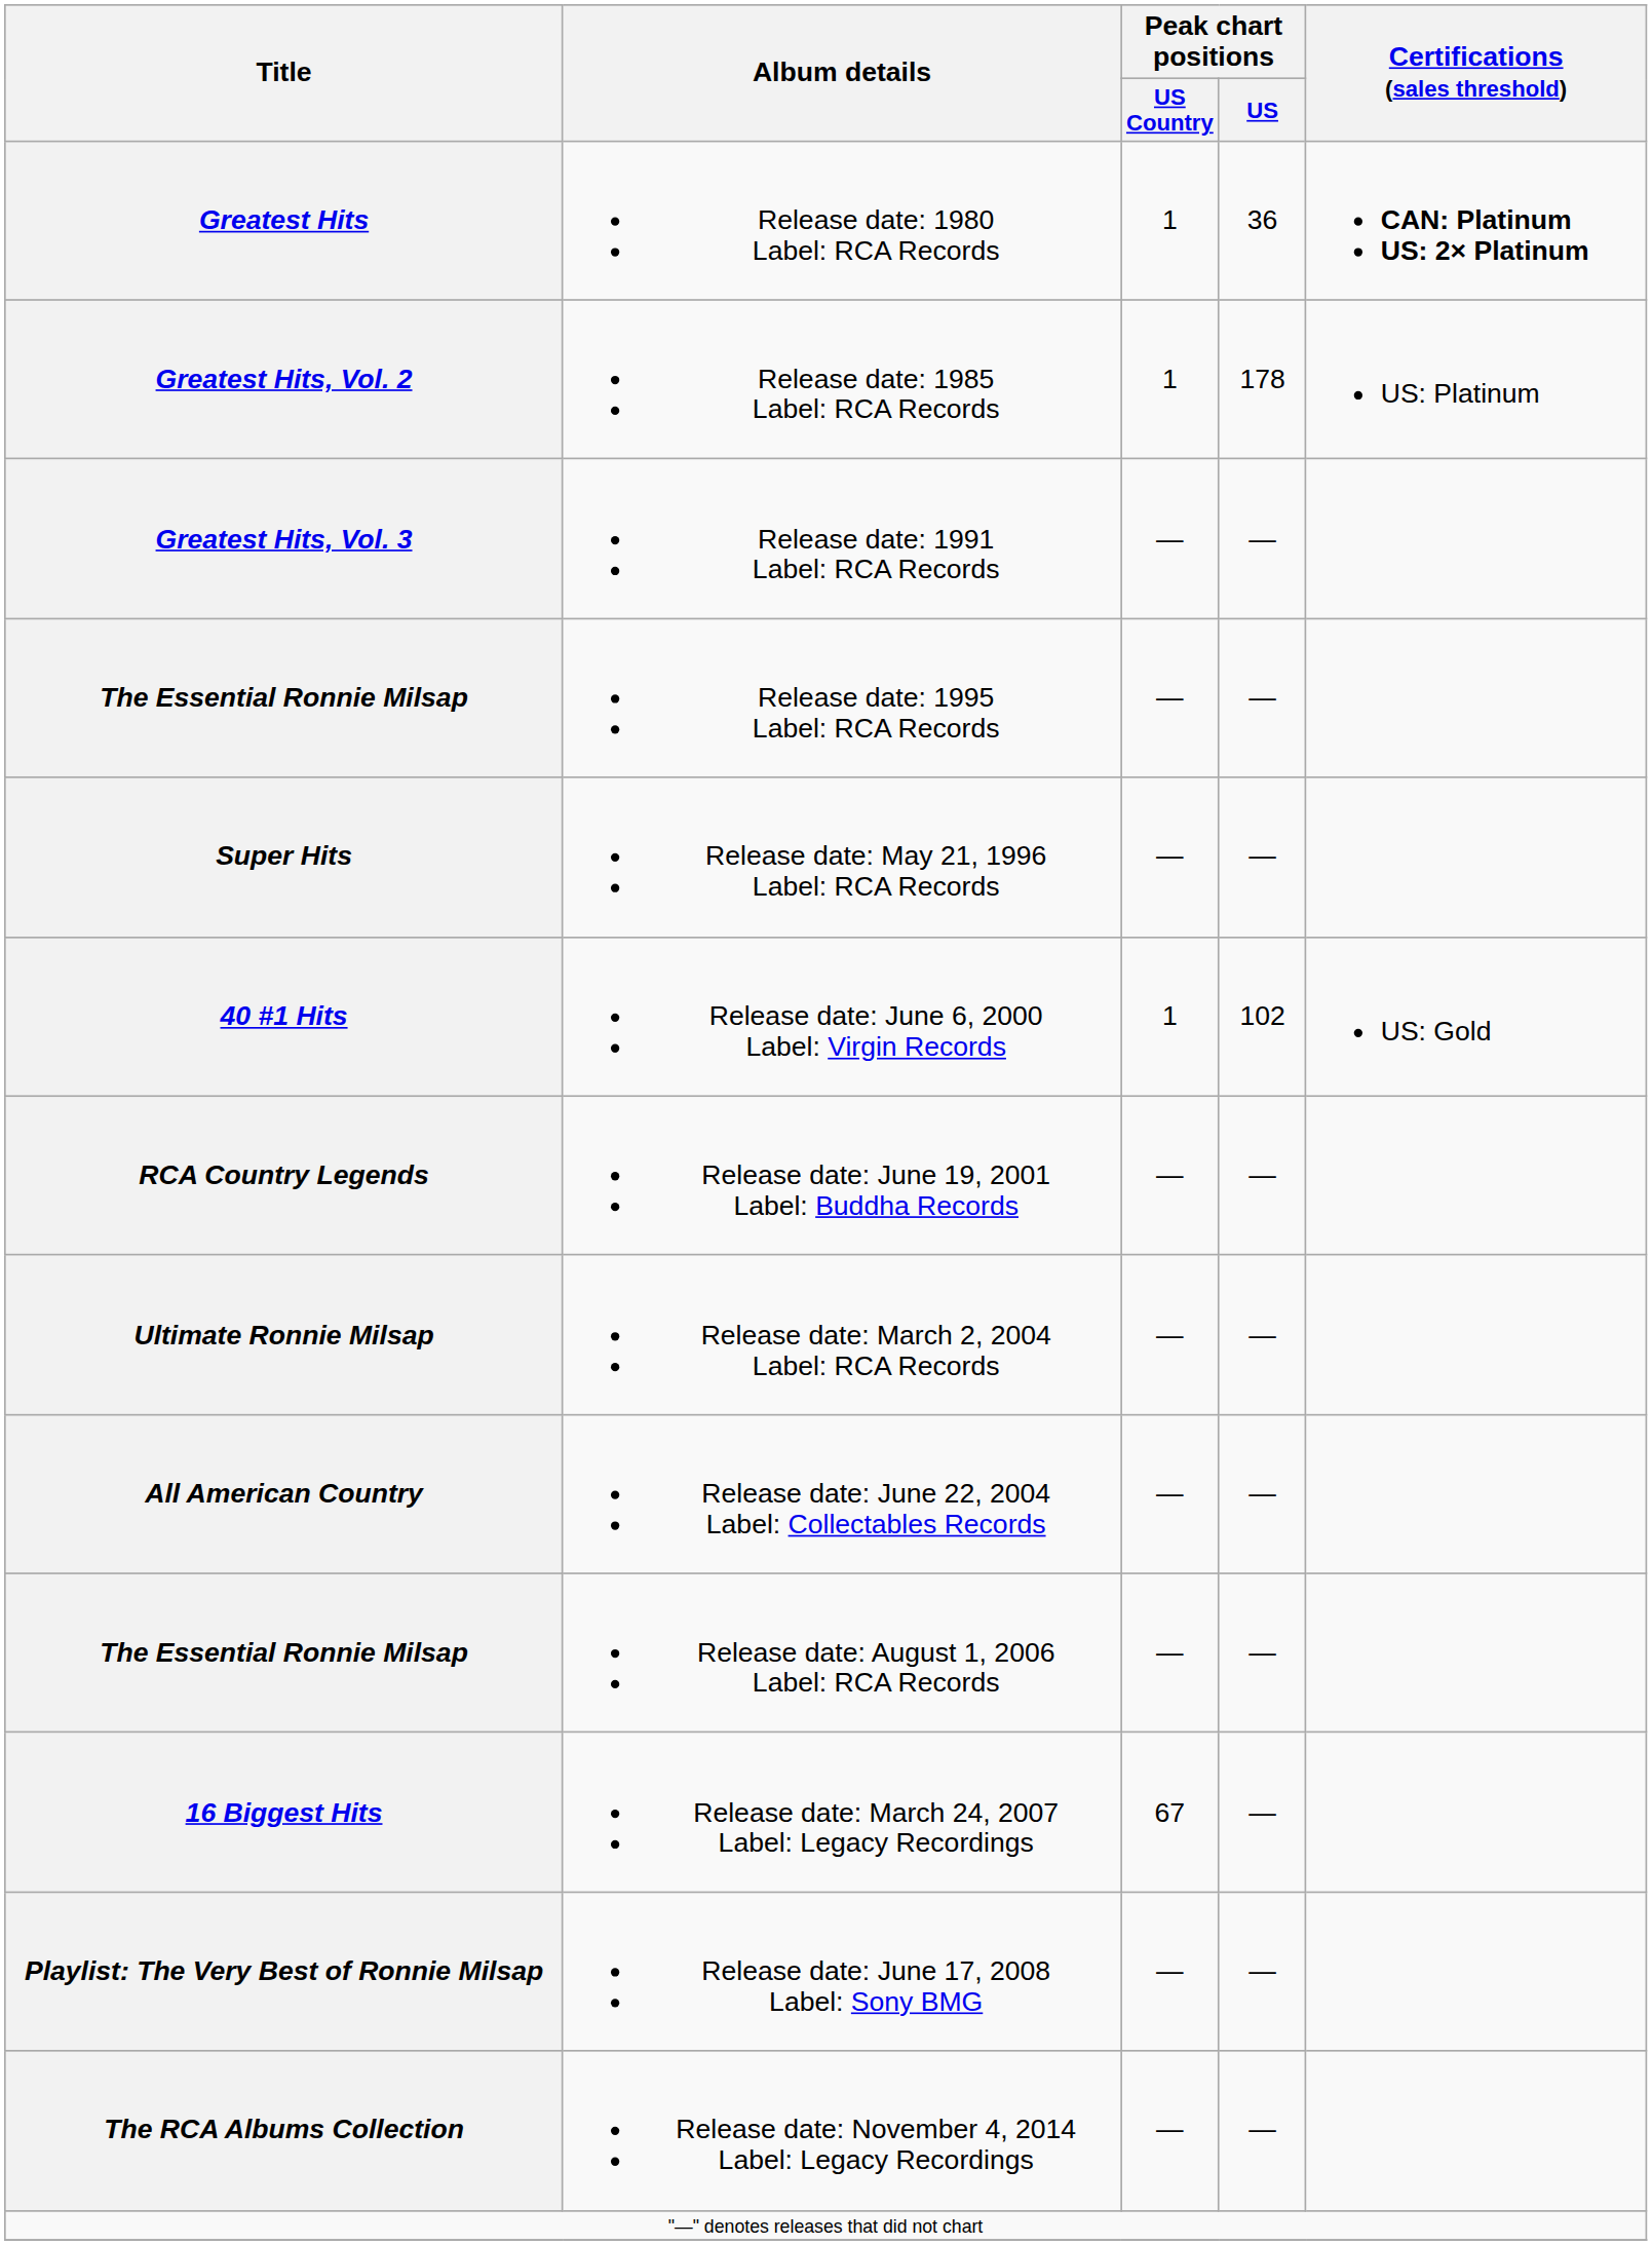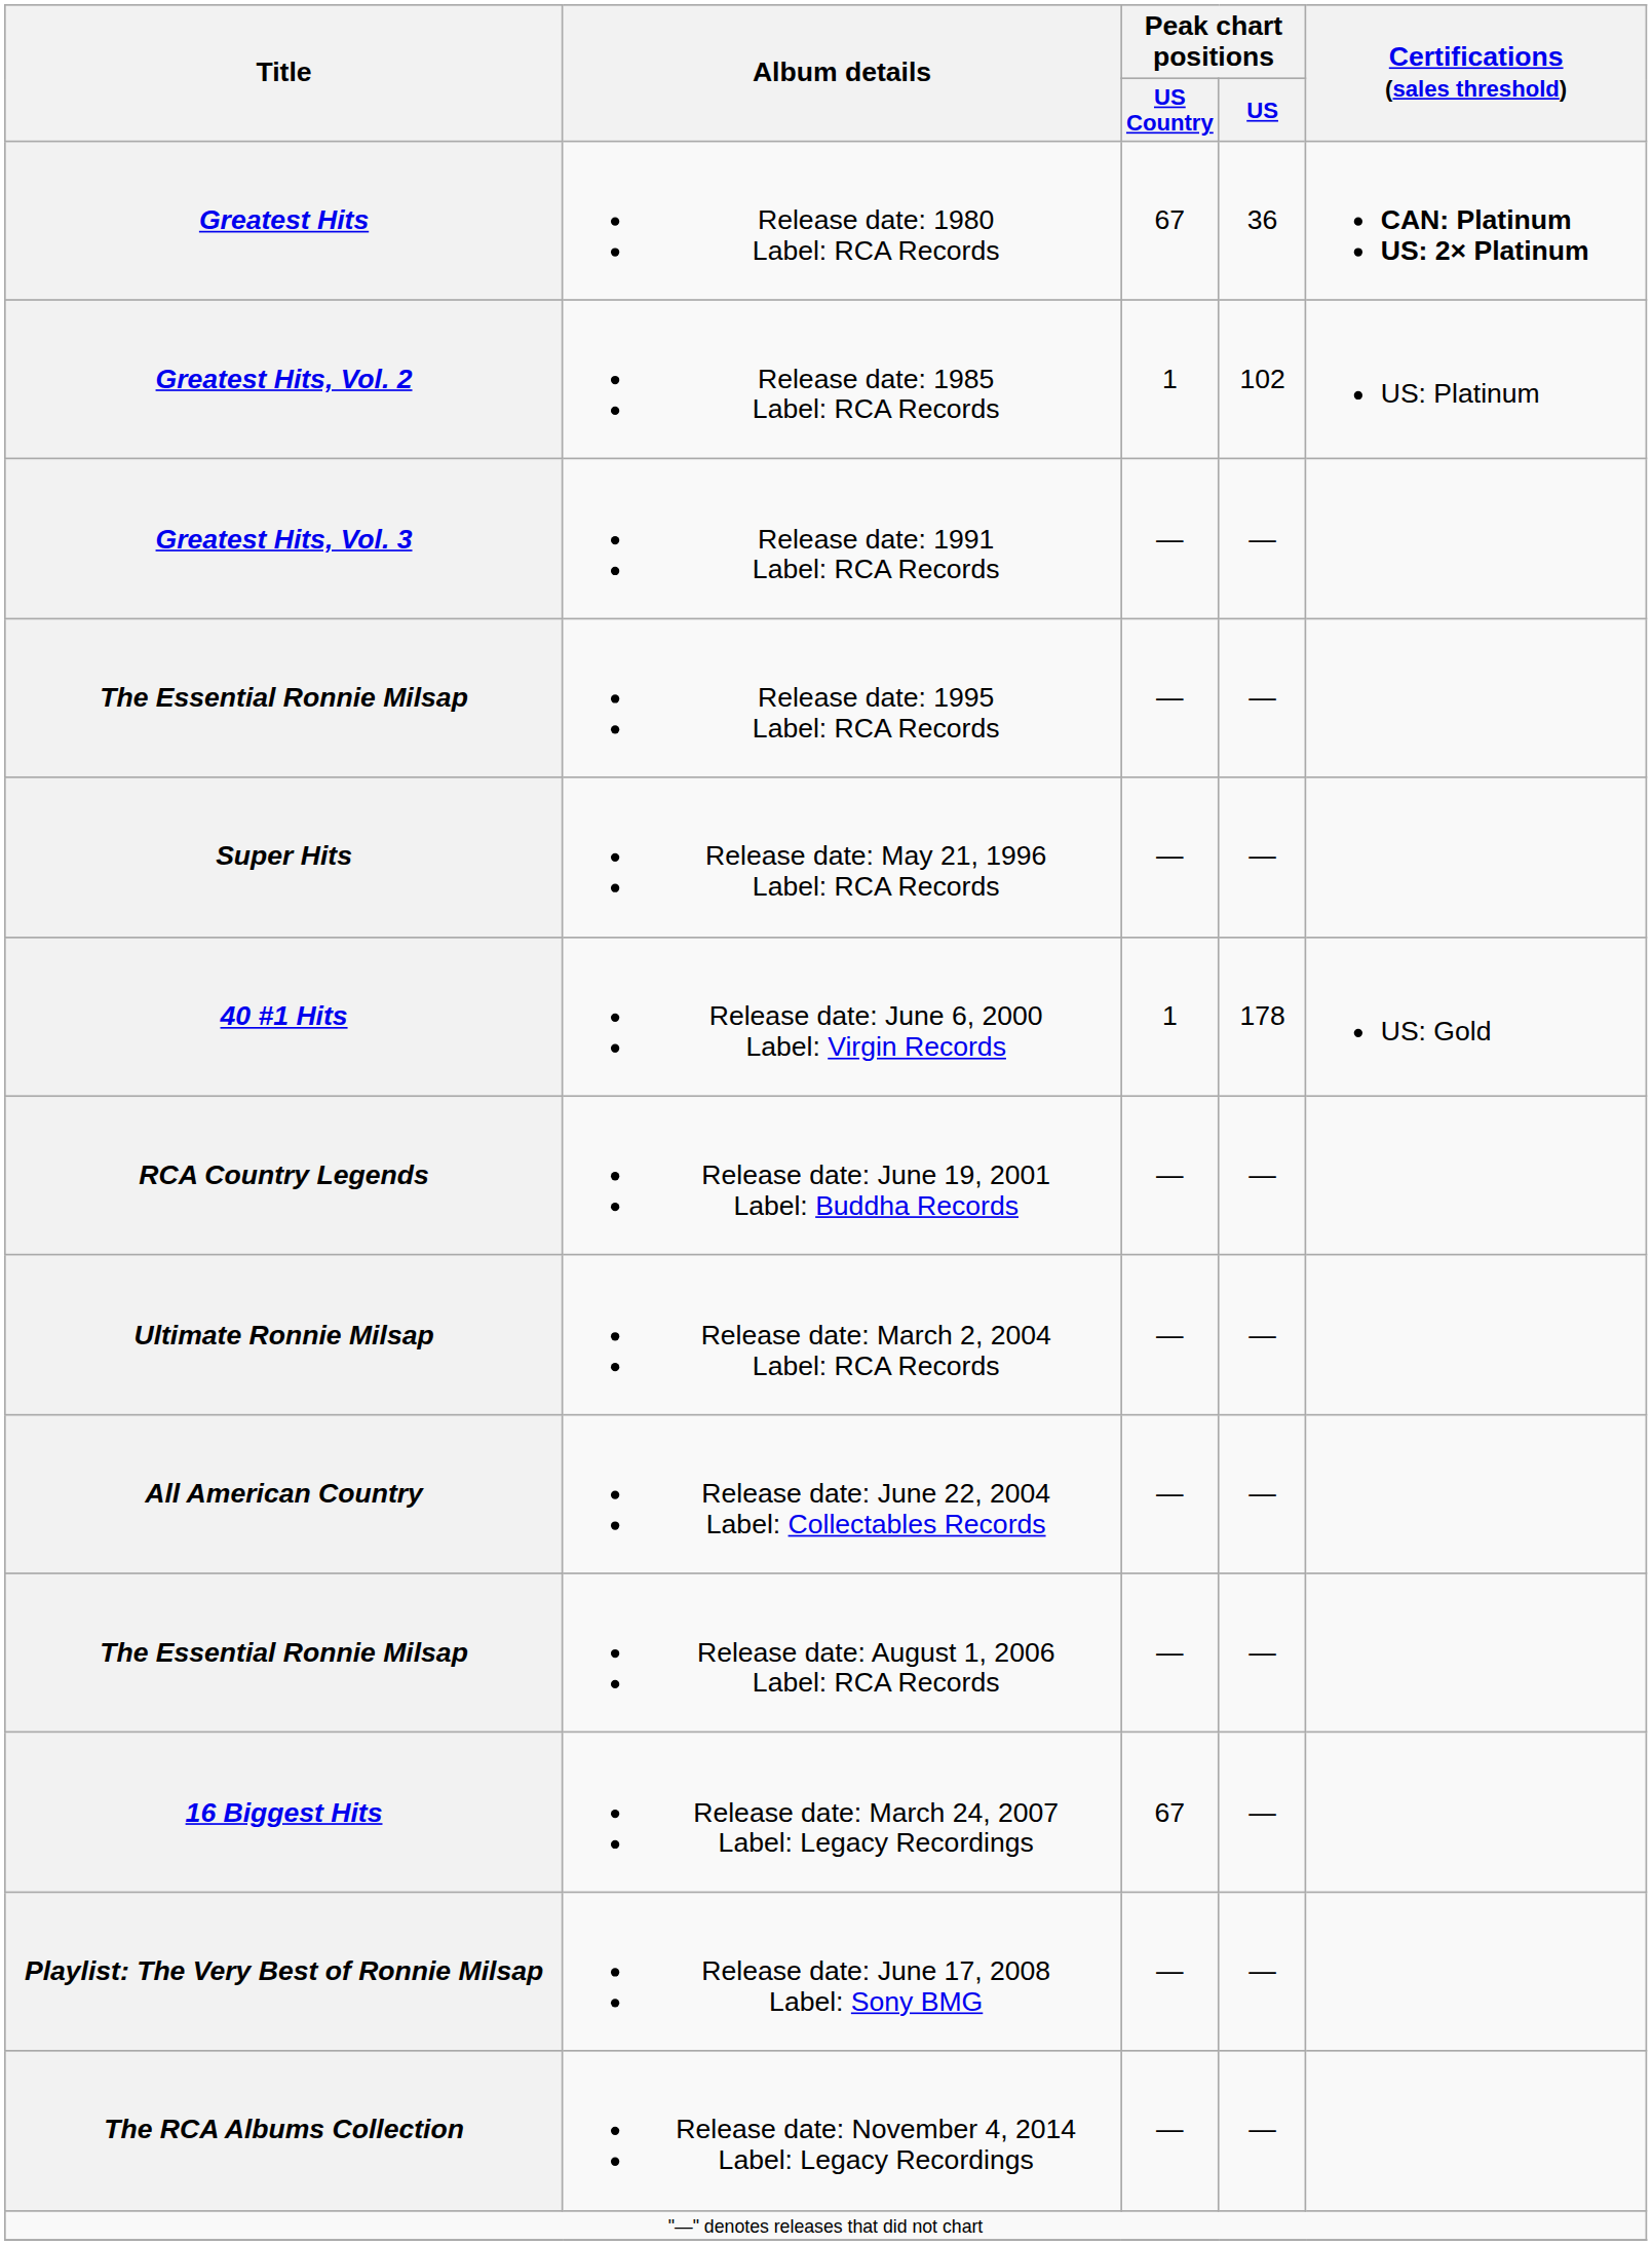 <table class="wikitable plainrowheaders" style="text-align:center;">
 <tr>
 <th rowspan="2" style="width:20em;">Title</th>
 <th rowspan="2" style="width:20em;">Album details</th>
 <th colspan="2">Peak chart<br>positions</th>
 <th rowspan="2" style="width:12em;"><a href='#'>Certifications</a><br><small>(<a href='#'>sales threshold</a>)</small></th>
 </tr>
 <tr style="font-size:smaller;">
 <th width="45"><a href='#'>US Country</a><br></th>
 <th width="45"><a href='#'>US</a><br></th>
 </tr>
 <tr>
 <th scope="row"><em><a href='#'>Greatest Hits</a></em></th>
 <td><br><ul><li>Release date: 1980</li><li>Label: RCA Records</li></ul></td>
-<td>1</td>
+<td>67</td>
 <td>36</td>
 <td align="left"><strong><br><ul><li>CAN: Platinum</li><li>US: 2× Platinum</li></ul></strong></td>
 </tr>
 <tr>
 <th scope="row"><em><a href='#'>Greatest Hits, Vol. 2</a></em></th>
 <td><br><ul><li>Release date: 1985</li><li>Label: RCA Records</li></ul></td>
 <td>1</td>
-<td>178</td>
+<td>102</td>
 <td align="left"><br><ul><li>US: Platinum</li></ul></td>
 </tr>
 <tr>
 <th scope="row"><em><a href='#'>Greatest Hits, Vol. 3</a></em></th>
 <td><br><ul><li>Release date: 1991</li><li>Label: RCA Records</li></ul></td>
 <td>—</td>
 <td>—</td>
 <td></td>
 </tr>
 <tr>
 <th scope="row"><em>The Essential Ronnie Milsap</em></th>
 <td><br><ul><li>Release date: 1995</li><li>Label: RCA Records</li></ul></td>
 <td>—</td>
 <td>—</td>
 <td></td>
 </tr>
 <tr>
 <th scope="row"><em>Super Hits</em></th>
 <td><br><ul><li>Release date: May 21, 1996</li><li>Label: RCA Records</li></ul></td>
 <td>—</td>
 <td>—</td>
 <td></td>
 </tr>
 <tr>
 <th scope="row"><em><a href='#'>40 #1 Hits</a></em></th>
 <td><br><ul><li>Release date: June 6, 2000</li><li>Label: <a href='#'>Virgin Records</a></li></ul></td>
 <td>1</td>
-<td>102</td>
+<td>178</td>
 <td align="left"><br><ul><li>US: Gold</li></ul></td>
 </tr>
 <tr>
 <th scope="row"><em>RCA Country Legends</em></th>
 <td><br><ul><li>Release date: June 19, 2001</li><li>Label: <a href='#'>Buddha Records</a></li></ul></td>
 <td>—</td>
 <td>—</td>
 <td></td>
 </tr>
 <tr>
 <th scope="row"><em>Ultimate Ronnie Milsap</em></th>
 <td><br><ul><li>Release date: March 2, 2004</li><li>Label: RCA Records</li></ul></td>
 <td>—</td>
 <td>—</td>
 <td></td>
 </tr>
 <tr>
 <th scope="row"><em>All American Country</em></th>
 <td><br><ul><li>Release date: June 22, 2004</li><li>Label: <a href='#'>Collectables Records</a></li></ul></td>
 <td>—</td>
 <td>—</td>
 <td></td>
 </tr>
 <tr>
 <th scope="row"><em>The Essential Ronnie Milsap</em></th>
 <td><br><ul><li>Release date: August 1, 2006</li><li>Label: RCA Records</li></ul></td>
 <td>—</td>
 <td>—</td>
 <td></td>
 </tr>
 <tr>
 <th scope="row"><em><a href='#'>16 Biggest Hits</a></em></th>
 <td><br><ul><li>Release date: March 24, 2007</li><li>Label: Legacy Recordings</li></ul></td>
 <td>67</td>
 <td>—</td>
 <td></td>
 </tr>
 <tr>
 <th scope="row"><em>Playlist: The Very Best of Ronnie Milsap</em></th>
 <td><br><ul><li>Release date: June 17, 2008</li><li>Label: <a href='#'>Sony BMG</a></li></ul></td>
 <td>—</td>
 <td>—</td>
 <td></td>
 </tr>
 <tr>
 <th scope="row"><em>The RCA Albums Collection</em></th>
 <td><br><ul><li>Release date: November 4, 2014</li><li>Label: Legacy Recordings</li></ul></td>
 <td>—</td>
 <td>—</td>
 <td></td>
 </tr>
 <tr>
 <td colspan="5" style="font-size:8pt">"—" denotes releases that did not chart</td>
 </tr>
 <tr>
 </tr>
 </table>
